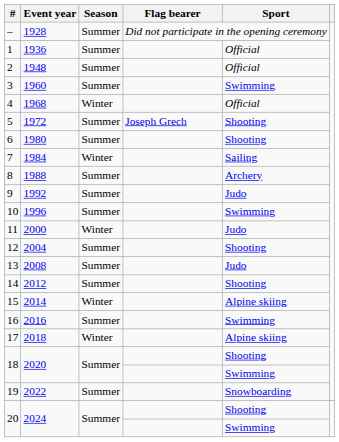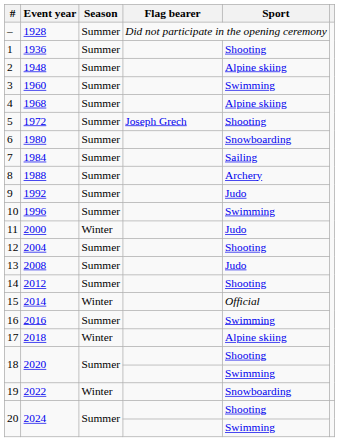 <table class="wikitable sortable">
 <tr>
 <th>#</th>
 <th>Event year</th>
 <th>Season</th>
 <th>Flag bearer</th>
 <th>Sport</th>
 <th></th>
 </tr>
 <tr>
 <td>–</td>
 <td><a href='#'>1928</a></td>
 <td>Summer</td>
 <td colspan=2><em>Did not participate in the opening ceremony</em></td>
 <td rowspan=21></td>
 </tr>
 <tr>
 <td>1</td>
 <td><a href='#'>1936</a></td>
 <td>Summer</td>
 <td></td>
-<td><em>Official</em></td>
+<td><a href='#'>Shooting</a></td>
 </tr>
 <tr>
 <td>2</td>
 <td><a href='#'>1948</a></td>
 <td>Summer</td>
 <td></td>
-<td><em>Official</em></td>
+<td><a href='#'>Alpine skiing</a></td>
 </tr>
 <tr>
 <td>3</td>
 <td><a href='#'>1960</a></td>
 <td>Summer</td>
 <td></td>
 <td><a href='#'>Swimming</a></td>
 </tr>
 <tr>
 <td>4</td>
 <td><a href='#'>1968</a></td>
-<td>Winter</td>
+<td>Summer</td>
 <td></td>
-<td><em>Official</em></td>
+<td><a href='#'>Alpine skiing</a></td>
 </tr>
 <tr>
 <td>5</td>
 <td><a href='#'>1972</a></td>
 <td>Summer</td>
 <td><a href='#'>Joseph Grech</a></td>
 <td><a href='#'>Shooting</a></td>
 </tr>
 <tr>
 <td>6</td>
 <td><a href='#'>1980</a></td>
 <td>Summer</td>
 <td></td>
-<td><a href='#'>Shooting</a></td>
+<td><a href='#'>Snowboarding</a></td>
 </tr>
 <tr>
 <td>7</td>
 <td><a href='#'>1984</a></td>
-<td>Winter</td>
+<td>Summer</td>
 <td></td>
 <td><a href='#'>Sailing</a></td>
 </tr>
 <tr>
 <td>8</td>
 <td><a href='#'>1988</a></td>
 <td>Summer</td>
 <td></td>
 <td><a href='#'>Archery</a></td>
 </tr>
 <tr>
 <td>9</td>
 <td><a href='#'>1992</a></td>
 <td>Summer</td>
 <td></td>
 <td><a href='#'>Judo</a></td>
 </tr>
 <tr>
 <td>10</td>
 <td><a href='#'>1996</a></td>
 <td>Summer</td>
 <td></td>
 <td><a href='#'>Swimming</a></td>
 </tr>
 <tr>
 <td>11</td>
 <td><a href='#'>2000</a></td>
 <td>Winter</td>
 <td></td>
 <td><a href='#'>Judo</a></td>
 </tr>
 <tr>
 <td>12</td>
 <td><a href='#'>2004</a></td>
 <td>Summer</td>
 <td></td>
 <td><a href='#'>Shooting</a></td>
 </tr>
 <tr>
 <td>13</td>
 <td><a href='#'>2008</a></td>
 <td>Summer</td>
 <td></td>
 <td><a href='#'>Judo</a></td>
 </tr>
 <tr>
 <td>14</td>
 <td><a href='#'>2012</a></td>
 <td>Summer</td>
 <td></td>
 <td><a href='#'>Shooting</a></td>
 </tr>
 <tr>
 <td>15</td>
 <td><a href='#'>2014</a></td>
 <td>Winter</td>
 <td></td>
-<td><a href='#'>Alpine skiing</a></td>
+<td><em>Official</em></td>
 </tr>
 <tr>
 <td>16</td>
 <td><a href='#'>2016</a></td>
 <td>Summer</td>
 <td></td>
 <td><a href='#'>Swimming</a></td>
 </tr>
 <tr>
 <td>17</td>
 <td><a href='#'>2018</a></td>
 <td>Winter</td>
 <td></td>
 <td><a href='#'>Alpine skiing</a></td>
 </tr>
 <tr>
 <td rowspan=2>18</td>
 <td rowspan=2><a href='#'>2020</a></td>
 <td rowspan=2>Summer</td>
 <td></td>
 <td><a href='#'>Shooting</a></td>
 </tr>
 <tr>
 <td></td>
 <td><a href='#'>Swimming</a></td>
 </tr>
 <tr>
 <td>19</td>
 <td><a href='#'>2022</a></td>
-<td>Summer</td>
+<td>Winter</td>
 <td></td>
 <td><a href='#'>Snowboarding</a></td>
 </tr>
 <tr>
 <td rowspan=2>20</td>
 <td rowspan=2><a href='#'>2024</a></td>
 <td rowspan=2>Summer</td>
 <td></td>
 <td><a href='#'>Shooting</a></td>
 <td rowspan=2></td>
 </tr>
 <tr>
 <td></td>
 <td><a href='#'>Swimming</a></td>
 </tr>
 </table>
